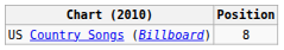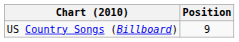 <table class="wikitable sortable">
 <tr>
 <th scope="col">Chart (2010)</th>
 <th scope="col">Position</th>
 </tr>
 <tr>
 <td>US <a href='#'>Country Songs</a> (<em><a href='#'>Billboard</a></em>)</td>
-<td align="center">8</td>
+<td align="center">9</td>
 </tr>
 </table>
